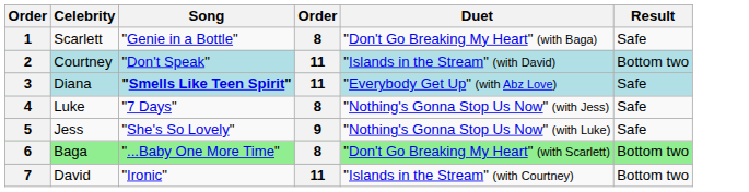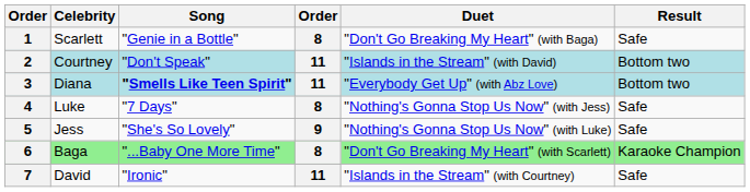 <table class="wikitable sortable collapsed">
 <tr style="text-align:Center; background:#cc;">
 <th>Order</th>
 <th>Celebrity</th>
 <th>Song</th>
 <th>Order</th>
 <th>Duet</th>
 <th>Result</th>
 </tr>
 <tr>
 <th>1</th>
 <td>Scarlett</td>
 <td>"<a href='#'>Genie in a Bottle</a>"</td>
 <th>8</th>
 <td>"<a href='#'>Don't Go Breaking My Heart</a>" <small>(with Baga)</small></td>
 <td>Safe</td>
 </tr>
 <tr style="background:#b0e0e6;">
 <th>2</th>
 <td>Courtney</td>
 <td>"<a href='#'>Don't Speak</a>"</td>
 <th>11</th>
 <td>"<a href='#'>Islands in the Stream</a>" <small>(with David)</small></td>
 <td>Bottom two</td>
 </tr>
 <tr style="background:#b0e0e6;">
 <th>3</th>
 <td>Diana</td>
 <td><strong>"<a href='#'>Smells Like Teen Spirit</a>"</strong></td>
 <th>11</th>
 <td>"<a href='#'>Everybody Get Up</a>" <small>(with <a href='#'>Abz Love</a>)</small></td>
-<td>Safe</td>
+<td>Bottom two</td>
 </tr>
 <tr>
 <th>4</th>
 <td>Luke</td>
 <td>"<a href='#'>7 Days</a>"</td>
 <th>8</th>
 <td>"<a href='#'>Nothing's Gonna Stop Us Now</a>" <small>(with Jess)</small></td>
 <td>Safe</td>
 </tr>
 <tr>
 <th>5</th>
 <td>Jess</td>
 <td>"<a href='#'>She's So Lovely</a>"</td>
 <th>9</th>
 <td>"<a href='#'>Nothing's Gonna Stop Us Now</a>" <small>(with Luke)</small></td>
 <td>Safe</td>
 </tr>
 <tr style="background:lightgreen;">
 <th>6</th>
 <td>Baga</td>
 <td>"<a href='#'>...Baby One More Time</a>"</td>
 <th>8</th>
 <td>"<a href='#'>Don't Go Breaking My Heart</a>" <small>(with Scarlett)</small></td>
-<td>Bottom two</td>
+<td>Karaoke Champion</td>
 </tr>
 <tr>
 <th>7</th>
 <td>David</td>
 <td>"<a href='#'>Ironic</a>"</td>
 <th>11</th>
 <td>"<a href='#'>Islands in the Stream</a>" <small>(with Courtney)</small></td>
-<td>Bottom two</td>
+<td>Safe</td>
 </tr>
 </table>
